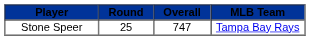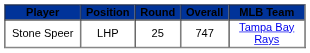 <table cellpadding="1" border="1" cellspacing="0" width="70%">
 <tr>
 <th bgcolor="#003399" width="20%"><span>Player</span></th>
+<th bgcolor="#003399" width="10%"><span>Position</span></th>
 <th bgcolor="#003399" width="10%"><span>Round</span></th>
 <th bgcolor="#003399" width="10%"><span>Overall</span></th>
 <th bgcolor="#003399" width="20%"><span>MLB Team</span></th>
 </tr>
 <tr align="center">
 <td>Stone Speer</td>
+<td>LHP</td>
 <td>25</td>
 <td>747</td>
 <td><a href='#'>Tampa Bay Rays</a></td>
 </tr>
 </table>
